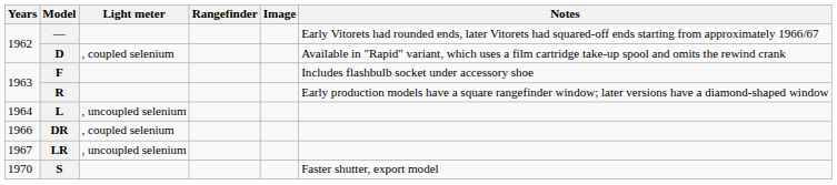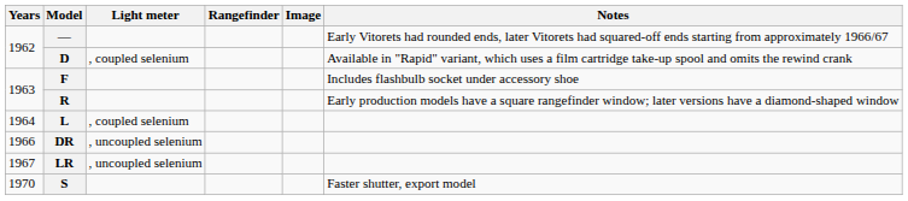 <table class=wikitable style="font-size:100%;text-align:left">
 <tr>
 <th>Years</th>
 <th>Model</th>
 <th>Light meter</th>
 <th>Rangefinder</th>
 <th>Image</th>
 <th>Notes</th>
 </tr>
 <tr>
 <td rowspan=2>1962</td>
 <th>—</th>
 <td></td>
 <td></td>
 <td></td>
 <td>Early Vitorets had rounded ends, later Vitorets had squared-off ends starting from approximately 1966/67</td>
 </tr>
 <tr>
 <th>D</th>
 <td>, coupled selenium</td>
 <td></td>
 <td></td>
 <td>Available in "Rapid" variant, which uses a film cartridge take-up spool and omits the rewind crank</td>
 </tr>
 <tr>
 <td rowspan=2>1963</td>
 <th>F</th>
 <td></td>
 <td></td>
 <td></td>
 <td>Includes flashbulb socket under accessory shoe</td>
 </tr>
 <tr>
 <th>R</th>
 <td></td>
 <td></td>
 <td></td>
 <td>Early production models have a square rangefinder window; later versions have a diamond-shaped window</td>
 </tr>
 <tr>
 <td>1964</td>
 <th>L</th>
-<td>, uncoupled selenium</td>
+<td>, coupled selenium</td>
 <td></td>
 <td></td>
 <td></td>
 </tr>
 <tr>
 <td>1966</td>
 <th>DR</th>
-<td>, coupled selenium</td>
+<td>, uncoupled selenium</td>
 <td></td>
 <td></td>
 <td></td>
 </tr>
 <tr>
 <td>1967</td>
 <th>LR</th>
 <td>, uncoupled selenium</td>
 <td></td>
 <td></td>
 <td></td>
 </tr>
 <tr>
 <td>1970</td>
 <th>S</th>
 <td></td>
 <td></td>
 <td></td>
 <td>Faster shutter, export model</td>
 </tr>
 </table>
